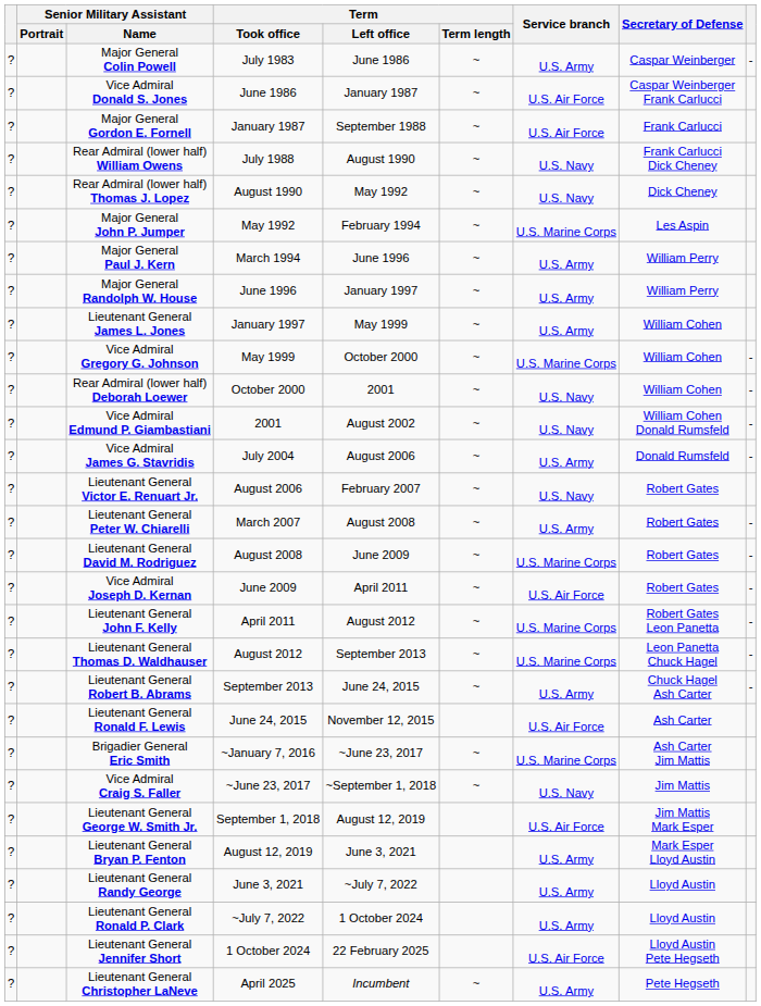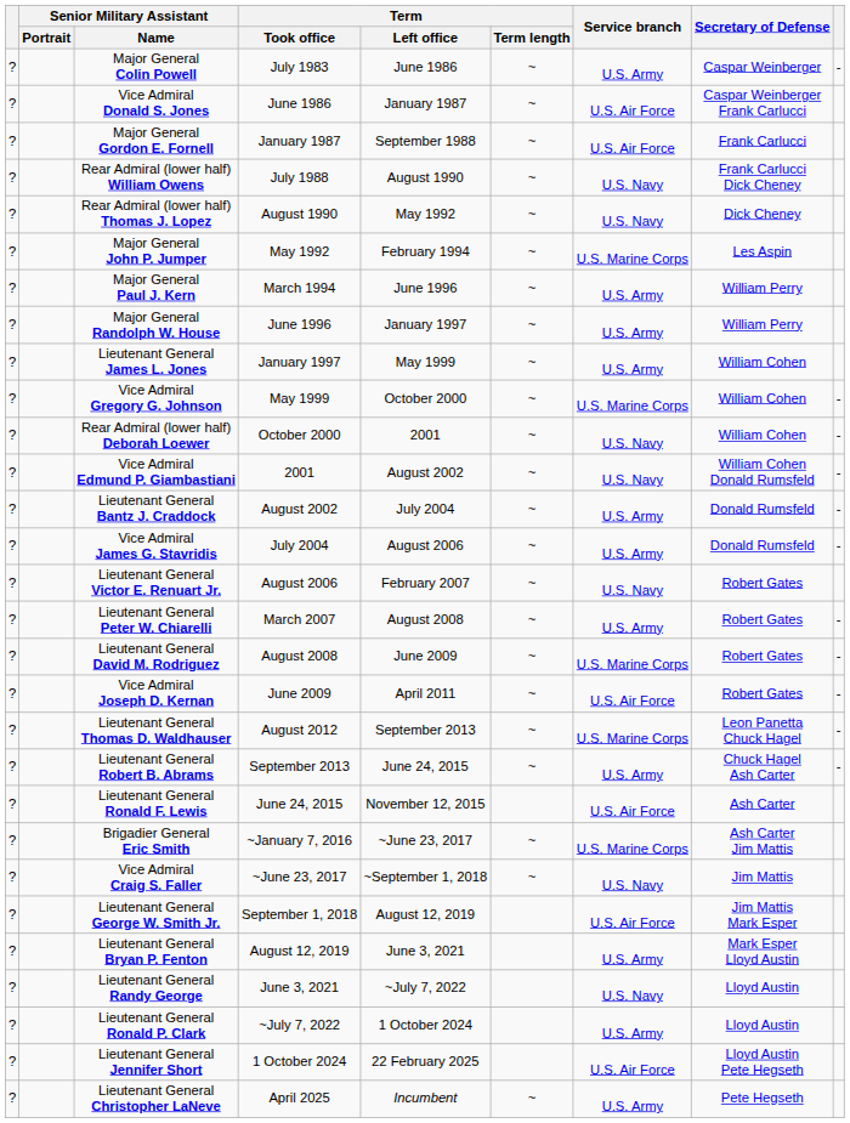 <table class="wikitable sortable" width="auto" style="text-align: center">
 <tr>
 <th rowspan=2></th>
 <th colspan=2>Senior Military Assistant</th>
 <th colspan=3>Term</th>
 <th rowspan=2>Service branch</th>
 <th rowspan=2><a href='#'>Secretary of Defense</a></th>
 <th rowspan=2></th>
 </tr>
 <tr>
 <th>Portrait</th>
 <th>Name</th>
 <th>Took office</th>
 <th>Left office</th>
 <th>Term length</th>
 </tr>
 <tr>
 <td>?</td>
 <td></td>
 <td>Major General<br><strong><a href='#'>Colin Powell</a></strong></td>
 <td>July 1983</td>
 <td>June 1986</td>
 <td>~</td>
 <td><br><a href='#'>U.S. Army</a></td>
 <td><a href='#'>Caspar Weinberger</a></td>
 <td>-</td>
 </tr>
 <tr>
 <td>?</td>
 <td></td>
 <td>Vice Admiral<br><strong><a href='#'>Donald S. Jones</a></strong></td>
 <td>June 1986</td>
 <td>January 1987</td>
 <td>~</td>
 <td><br><a href='#'>U.S. Air Force</a></td>
 <td><a href='#'>Caspar Weinberger</a><br><a href='#'>Frank Carlucci</a></td>
 <td></td>
 </tr>
 <tr>
 <td>?</td>
 <td></td>
 <td>Major General<br><strong><a href='#'>Gordon E. Fornell</a></strong></td>
 <td>January 1987</td>
 <td>September 1988</td>
 <td>~</td>
 <td><br><a href='#'>U.S. Air Force</a></td>
 <td><a href='#'>Frank Carlucci</a></td>
 <td></td>
 </tr>
 <tr>
 <td>?</td>
 <td></td>
 <td>Rear Admiral (lower half)<br><strong><a href='#'>William Owens</a></strong></td>
 <td>July 1988</td>
 <td>August 1990</td>
 <td>~</td>
 <td><br><a href='#'>U.S. Navy</a></td>
 <td><a href='#'>Frank Carlucci</a><br><a href='#'>Dick Cheney</a></td>
 <td></td>
 </tr>
 <tr>
 <td>?</td>
 <td></td>
 <td>Rear Admiral (lower half)<br><strong><a href='#'>Thomas J. Lopez</a></strong></td>
 <td>August 1990</td>
 <td>May 1992</td>
 <td>~</td>
 <td><br><a href='#'>U.S. Navy</a></td>
 <td><a href='#'>Dick Cheney</a></td>
 <td></td>
 </tr>
 <tr>
 <td>?</td>
 <td></td>
 <td>Major General<br><strong><a href='#'>John P. Jumper</a></strong></td>
 <td>May 1992</td>
 <td>February 1994</td>
 <td>~</td>
 <td><br><a href='#'>U.S. Marine Corps</a></td>
 <td><a href='#'>Les Aspin</a></td>
 <td></td>
 </tr>
 <tr>
 <td>?</td>
 <td></td>
 <td>Major General<br><strong><a href='#'>Paul J. Kern</a></strong></td>
 <td>March 1994</td>
 <td>June 1996</td>
 <td>~</td>
 <td><br><a href='#'>U.S. Army</a></td>
 <td><a href='#'>William Perry</a></td>
 <td></td>
 </tr>
 <tr>
 <td>?</td>
 <td></td>
 <td>Major General<br><strong><a href='#'>Randolph W. House</a></strong></td>
 <td>June 1996</td>
 <td>January 1997</td>
 <td>~</td>
 <td><br><a href='#'>U.S. Army</a></td>
 <td><a href='#'>William Perry</a></td>
 <td></td>
 </tr>
 <tr>
 <td>?</td>
 <td></td>
 <td>Lieutenant General<br><strong><a href='#'>James L. Jones</a></strong></td>
 <td>January 1997</td>
 <td>May 1999</td>
 <td>~</td>
 <td><br><a href='#'>U.S. Army</a></td>
 <td><a href='#'>William Cohen</a></td>
 <td></td>
 </tr>
 <tr>
 <td>?</td>
 <td></td>
 <td>Vice Admiral<br><strong><a href='#'>Gregory G. Johnson</a></strong></td>
 <td>May 1999</td>
 <td>October 2000</td>
 <td>~</td>
 <td><br><a href='#'>U.S. Marine Corps</a></td>
 <td><a href='#'>William Cohen</a></td>
 <td>-</td>
 </tr>
 <tr>
 <td>?</td>
 <td></td>
 <td>Rear Admiral (lower half)<br><strong><a href='#'>Deborah Loewer</a></strong></td>
 <td>October 2000</td>
 <td>2001</td>
 <td>~</td>
 <td><br><a href='#'>U.S. Navy</a></td>
 <td><a href='#'>William Cohen</a></td>
 <td>-</td>
 </tr>
 <tr>
 <td>?</td>
 <td></td>
 <td>Vice Admiral<br><strong><a href='#'>Edmund P. Giambastiani</a></strong></td>
 <td>2001</td>
 <td>August 2002</td>
 <td>~</td>
 <td><br><a href='#'>U.S. Navy</a></td>
 <td><a href='#'>William Cohen</a><br><a href='#'>Donald Rumsfeld</a></td>
 <td>-</td>
 </tr>
 <tr>
 <td>?</td>
 <td></td>
+<td>Lieutenant General<br><strong><a href='#'>Bantz J. Craddock</a></strong></td>
+<td>August 2002</td>
+<td>July 2004</td>
+<td>~</td>
+<td><br><a href='#'>U.S. Army</a></td>
+<td><a href='#'>Donald Rumsfeld</a></td>
+<td>-</td>
+</tr>
+<tr>
+<td>?</td>
+<td></td>
 <td>Vice Admiral<br><strong><a href='#'>James G. Stavridis</a></strong></td>
 <td>July 2004</td>
 <td>August 2006</td>
 <td>~</td>
 <td><br><a href='#'>U.S. Army</a></td>
 <td><a href='#'>Donald Rumsfeld</a></td>
 <td>-</td>
 </tr>
 <tr>
 <td>?</td>
 <td></td>
 <td>Lieutenant General<br><strong><a href='#'>Victor E. Renuart Jr.</a></strong></td>
 <td>August 2006</td>
 <td>February 2007</td>
 <td>~</td>
 <td><br><a href='#'>U.S. Navy</a></td>
 <td><a href='#'>Robert Gates</a></td>
 <td></td>
 </tr>
 <tr>
 <td>?</td>
 <td></td>
 <td>Lieutenant General<br><strong><a href='#'>Peter W. Chiarelli</a></strong></td>
 <td>March 2007</td>
 <td>August 2008</td>
 <td>~</td>
 <td><br><a href='#'>U.S. Army</a></td>
 <td><a href='#'>Robert Gates</a></td>
 <td>-</td>
 </tr>
 <tr>
 <td>?</td>
 <td></td>
 <td>Lieutenant General<br><strong><a href='#'>David M. Rodriguez</a></strong></td>
 <td>August 2008</td>
 <td>June 2009</td>
 <td>~</td>
 <td><br><a href='#'>U.S. Marine Corps</a></td>
 <td><a href='#'>Robert Gates</a></td>
 <td>-</td>
 </tr>
 <tr>
 <td>?</td>
 <td></td>
 <td>Vice Admiral<br><strong><a href='#'>Joseph D. Kernan</a></strong></td>
 <td>June 2009</td>
 <td>April 2011</td>
 <td>~</td>
 <td><br><a href='#'>U.S. Air Force</a></td>
 <td><a href='#'>Robert Gates</a></td>
-<td>-</td>
-</tr>
-<tr>
-<td>?</td>
-<td></td>
-<td>Lieutenant General<br><strong><a href='#'>John F. Kelly</a></strong></td>
-<td>April 2011</td>
-<td>August 2012</td>
-<td>~</td>
-<td><br><a href='#'>U.S. Marine Corps</a></td>
-<td><a href='#'>Robert Gates</a><br><a href='#'>Leon Panetta</a></td>
 <td>-</td>
 </tr>
 <tr>
 <td>?</td>
 <td></td>
 <td>Lieutenant General<br><strong><a href='#'>Thomas D. Waldhauser</a></strong></td>
 <td>August 2012</td>
 <td>September 2013</td>
 <td>~</td>
 <td><br><a href='#'>U.S. Marine Corps</a></td>
 <td><a href='#'>Leon Panetta</a><br><a href='#'>Chuck Hagel</a></td>
 <td>-</td>
 </tr>
 <tr>
 <td>?</td>
 <td></td>
 <td>Lieutenant General<br><strong><a href='#'>Robert B. Abrams</a></strong></td>
 <td>September 2013</td>
 <td>June 24, 2015</td>
 <td>~</td>
 <td><br><a href='#'>U.S. Army</a></td>
 <td><a href='#'>Chuck Hagel</a><br><a href='#'>Ash Carter</a></td>
 <td>-</td>
 </tr>
 <tr>
 <td>?</td>
 <td></td>
 <td>Lieutenant General<br><strong><a href='#'>Ronald F. Lewis</a></strong></td>
 <td>June 24, 2015</td>
 <td>November 12, 2015</td>
 <td></td>
 <td><br><a href='#'>U.S. Air Force</a></td>
 <td><a href='#'>Ash Carter</a></td>
 <td></td>
 </tr>
 <tr>
 <td>?</td>
 <td></td>
 <td>Brigadier General<br><strong><a href='#'>Eric Smith</a></strong></td>
 <td>~January 7, 2016</td>
 <td>~June 23, 2017</td>
 <td>~</td>
 <td><br><a href='#'>U.S. Marine Corps</a></td>
 <td><a href='#'>Ash Carter</a><br><a href='#'>Jim Mattis</a></td>
 <td></td>
 </tr>
 <tr>
 <td>?</td>
 <td></td>
 <td>Vice Admiral<br><strong><a href='#'>Craig S. Faller</a></strong></td>
 <td>~June 23, 2017</td>
 <td>~September 1, 2018</td>
 <td>~</td>
 <td><br><a href='#'>U.S. Navy</a></td>
 <td><a href='#'>Jim Mattis</a></td>
 <td></td>
 </tr>
 <tr>
 <td>?</td>
 <td></td>
 <td>Lieutenant General<br><strong><a href='#'>George W. Smith Jr.</a></strong></td>
 <td>September 1, 2018</td>
 <td>August 12, 2019</td>
 <td></td>
 <td><br><a href='#'>U.S. Air Force</a></td>
 <td><a href='#'>Jim Mattis</a><br><a href='#'>Mark Esper</a></td>
 <td></td>
 </tr>
 <tr>
 <td>?</td>
 <td></td>
 <td>Lieutenant General<br><strong><a href='#'>Bryan P. Fenton</a></strong></td>
 <td>August 12, 2019</td>
 <td>June 3, 2021</td>
 <td></td>
 <td><br><a href='#'>U.S. Army</a></td>
 <td><a href='#'>Mark Esper</a><br><a href='#'>Lloyd Austin</a></td>
 <td></td>
 </tr>
 <tr>
 <td>?</td>
 <td></td>
 <td>Lieutenant General<br><strong><a href='#'>Randy George</a></strong></td>
 <td>June 3, 2021</td>
 <td>~July 7, 2022</td>
 <td></td>
-<td><br><a href='#'>U.S. Army</a></td>
+<td><br><a href='#'>U.S. Navy</a></td>
 <td><a href='#'>Lloyd Austin</a></td>
 <td></td>
 </tr>
 <tr>
 <td>?</td>
 <td></td>
 <td>Lieutenant General<br><strong><a href='#'>Ronald P. Clark</a></strong></td>
 <td>~July 7, 2022</td>
 <td>1 October 2024</td>
 <td></td>
 <td><br><a href='#'>U.S. Army</a></td>
 <td><a href='#'>Lloyd Austin</a></td>
 <td></td>
 </tr>
 <tr>
 <td>?</td>
 <td></td>
 <td>Lieutenant General<br><strong><a href='#'>Jennifer Short</a></strong></td>
 <td>1 October 2024</td>
 <td>22 February 2025</td>
 <td></td>
 <td><br><a href='#'>U.S. Air Force</a></td>
 <td><a href='#'>Lloyd Austin</a><br><a href='#'>Pete Hegseth</a></td>
 <td></td>
 </tr>
 <tr>
 <td>?</td>
 <td></td>
 <td>Lieutenant General<br><strong><a href='#'>Christopher LaNeve</a></strong></td>
 <td>April 2025</td>
 <td><em>Incumbent</em></td>
 <td>~</td>
 <td><br><a href='#'>U.S. Army</a></td>
 <td><a href='#'>Pete Hegseth</a></td>
 <td></td>
 </tr>
 </table>
